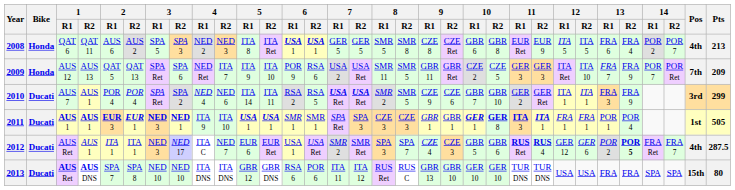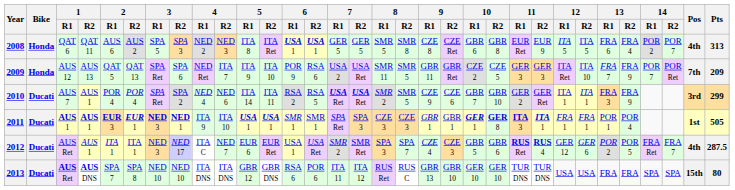 <table class="wikitable" style="text-align:center; font-size:90%">
 <tr>
 <th valign="middle" rowspan=2>Year</th>
 <th valign="middle" rowspan=2>Bike</th>
 <th colspan=2>1</th>
 <th colspan=2>2</th>
 <th colspan=2>3</th>
 <th colspan=2>4</th>
 <th colspan=2>5</th>
 <th colspan=2>6</th>
 <th colspan=2>7</th>
 <th colspan=2>8</th>
 <th colspan=2>9</th>
 <th colspan=2>10</th>
 <th colspan=2>11</th>
 <th colspan=2>12</th>
 <th colspan=2>13</th>
 <th colspan=2>14</th>
 <th rowspan=2>Pos</th>
 <th rowspan=2>Pts</th>
 </tr>
 <tr>
 <th>R1</th>
 <th>R2</th>
 <th>R1</th>
 <th>R2</th>
 <th>R1</th>
 <th>R2</th>
 <th>R1</th>
 <th>R2</th>
 <th>R1</th>
 <th>R2</th>
 <th>R1</th>
 <th>R2</th>
 <th>R1</th>
 <th>R2</th>
 <th>R1</th>
 <th>R2</th>
 <th>R1</th>
 <th>R2</th>
 <th>R1</th>
 <th>R2</th>
 <th>R1</th>
 <th>R2</th>
 <th>R1</th>
 <th>R2</th>
 <th>R1</th>
 <th>R2</th>
 <th>R1</th>
 <th>R2</th>
 </tr>
 <tr>
 <th><a href='#'>2008</a></th>
 <th><a href='#'>Honda</a></th>
 <td style="background:#dfffdf;"><a href='#'>QAT</a><br><small>6</small></td>
 <td style="background:#dfffdf;"><a href='#'>QAT</a><br><small>11</small></td>
 <td style="background:#dfffdf;"><a href='#'>AUS</a><br><small>6</small></td>
 <td style="background:#dfdfdf;"><a href='#'>AUS</a><br><small>2</small></td>
 <td style="background:#dfffdf;"><a href='#'>SPA</a><br><small>5</small></td>
 <td style="background:#ffdf9f;"><em><a href='#'>SPA</a></em><br><small>3</small></td>
 <td style="background:#dfdfdf;"><a href='#'>NED</a><br><small>2</small></td>
 <td style="background:#ffdf9f;"><a href='#'>NED</a><br><small>3</small></td>
 <td style="background:#dfffdf;"><a href='#'>ITA</a><br><small>8</small></td>
 <td style="background:#efcfff;"><a href='#'>ITA</a><br><small>Ret</small></td>
 <td style="background:#ffffbf;"><strong><em><a href='#'>USA</a></em></strong><br><small>1</small></td>
 <td style="background:#ffffbf;"><strong><em><a href='#'>USA</a></em></strong><br><small>1</small></td>
 <td style="background:#dfffdf;"><a href='#'>GER</a><br><small>5</small></td>
 <td style="background:#dfffdf;"><a href='#'>GER</a><br><small>5</small></td>
 <td style="background:#dfffdf;"><a href='#'>SMR</a><br><small>5</small></td>
 <td style="background:#dfffdf;"><a href='#'>SMR</a><br><small>8</small></td>
 <td style="background:#dfffdf;"><a href='#'>CZE</a><br><small>8</small></td>
 <td style="background:#efcfff;"><a href='#'>CZE</a><br><small>Ret</small></td>
 <td style="background:#dfffdf;"><a href='#'>GBR</a><br><small>6</small></td>
 <td style="background:#dfffdf;"><a href='#'>GBR</a><br><small>8</small></td>
 <td style="background:#efcfff;"><a href='#'>EUR</a><br><small>Ret</small></td>
 <td style="background:#dfffdf;"><a href='#'>EUR</a><br><small>9</small></td>
 <td style="background:#dfffdf;"><em><a href='#'>ITA</a></em><br><small>5</small></td>
 <td style="background:#dfffdf;"><a href='#'>ITA</a><br><small>5</small></td>
 <td style="background:#dfffdf;"><a href='#'>FRA</a><br><small>6</small></td>
 <td style="background:#dfffdf;"><a href='#'>FRA</a><br><small>4</small></td>
 <td style="background:#dfdfdf;"><a href='#'>POR</a><br><small>2</small></td>
 <td style="background:#dfffdf;"><a href='#'>POR</a><br><small>7</small></td>
 <th>4th</th>
-<th>213</th>
+<th>313</th>
 </tr>
 <tr>
 <th><a href='#'>2009</a></th>
 <th><a href='#'>Honda</a></th>
 <td style="background:#dfffdf;"><a href='#'>AUS</a><br><small>12</small></td>
 <td style="background:#dfffdf;"><a href='#'>AUS</a><br><small>13</small></td>
 <td style="background:#dfffdf;"><a href='#'>QAT</a><br><small>5</small></td>
 <td style="background:#dfffdf;"><a href='#'>QAT</a><br><small>13</small></td>
 <td style="background:#efcfff;"><a href='#'>SPA</a><br><small>Ret</small></td>
 <td style="background:#dfffdf;"><a href='#'>SPA</a><br><small>6</small></td>
 <td style="background:#efcfff;"><a href='#'>NED</a><br><small>Ret</small></td>
 <td style="background:#dfffdf;"><a href='#'>ITA</a><br><small>7</small></td>
 <td style="background:#dfffdf;"><a href='#'>ITA</a><br><small>9</small></td>
 <td style="background:#dfffdf;"><a href='#'>ITA</a><br><small>10</small></td>
 <td style="background:#DFFFDF;"><a href='#'>POR</a><br><small>9</small></td>
 <td style="background:#dfffdf;"><a href='#'>RSA</a><br><small>6</small></td>
 <td style="background:#dfdfdf;"><a href='#'>USA</a><br><small>2</small></td>
 <td style="background:#efcfff;"><a href='#'>USA</a><br><small>Ret</small></td>
 <td style="background:#dfffdf;"><a href='#'>SMR</a><br><small>11</small></td>
 <td style="background:#dfffdf;"><a href='#'>SMR</a><br><small>5</small></td>
 <td style="background:#dfffdf;"><a href='#'>GBR</a><br><small>11</small></td>
 <td style="background:#efcfff;"><a href='#'>GBR</a><br><small>Ret</small></td>
 <td style="background:#dfdfdf;"><a href='#'>CZE</a><br><small>2</small></td>
 <td style="background:#dfffdf;"><a href='#'>CZE</a><br><small>5</small></td>
 <td style="background:#ffdf9f;"><a href='#'>GER</a><br><small>3</small></td>
 <td style="background:#ffdf9f;"><a href='#'>GER</a><br><small>3</small></td>
 <td style="background:#efcfff;"><a href='#'>ITA</a><br><small>Ret</small></td>
 <td style="background:#dfffdf;"><a href='#'>ITA</a><br><small>10</small></td>
 <td style="background:#dfffdf;"><em><a href='#'>FRA</a></em><br><small>7</small></td>
 <td style="background:#dfffdf;"><a href='#'>FRA</a><br><small>9</small></td>
 <td style="background:#dfffdf;"><a href='#'>POR</a><br><small>7</small></td>
 <td style="background:#efcfff;"><a href='#'>POR</a><br><small>Ret</small></td>
 <th>7th</th>
 <th>209</th>
 </tr>
 <tr>
 <th><a href='#'>2010</a></th>
 <th><a href='#'>Ducati</a></th>
 <td style="background:#dfffdf;"><a href='#'>AUS</a><br><small>7</small></td>
 <td style="background:#ffffbf;"><a href='#'>AUS</a><br><small>1</small></td>
 <td style="background:#dfffdf;"><a href='#'>POR</a><br><small>4</small></td>
 <td style="background:#dfffdf;"><em><a href='#'>POR</a></em><br><small>4</small></td>
 <td style="background:#efcfff;"><em><a href='#'>SPA</a></em><br><small>Ret</small></td>
 <td style="background:#dfdfdf;"><a href='#'>SPA</a><br><small>2</small></td>
 <td style="background:#dfffdf;"><em><a href='#'>NED</a></em><br><small>4</small></td>
 <td style="background:#dfffdf;"><a href='#'>NED</a><br><small>6</small></td>
 <td style="background:#dfffdf;"><a href='#'>ITA</a><br><small>14</small></td>
 <td style="background:#dfffdf;"><a href='#'>ITA</a><br><small>11</small></td>
 <td style="background:#dfdfdf;"><a href='#'>RSA</a><br><small>2</small></td>
 <td style="background:#dfffdf;"><a href='#'>RSA</a><br><small>5</small></td>
 <td style="background:#efcfff;"><strong><em><a href='#'>USA</a></em></strong><br><small>Ret</small></td>
 <td style="background:#efcfff;"><strong><em><a href='#'>USA</a></em></strong><br><small>Ret</small></td>
 <td style="background:#dfdfdf;"><em><a href='#'>SMR</a></em><br><small>2</small></td>
 <td style="background:#dfffdf;"><a href='#'>SMR</a><br><small>5</small></td>
 <td style="background:#dfffdf;"><a href='#'>CZE</a><br><small>9</small></td>
 <td style="background:#dfffdf;"><a href='#'>CZE</a><br><small>6</small></td>
 <td style="background:#dfffdf;"><a href='#'>GBR</a><br><small>7</small></td>
 <td style="background:#dfffdf;"><a href='#'>GBR</a><br><small>10</small></td>
 <td style="background:#dfdfdf;"><a href='#'>GER</a><br><small>2</small></td>
 <td style="background:#efcfff;"><a href='#'>GER</a><br><small>Ret</small></td>
 <td style="background:#ffffbf;"><a href='#'>ITA</a><br><small>1</small></td>
 <td style="background:#ffffbf;"><em><a href='#'>ITA</a></em><br><small>1</small></td>
 <td style="background:#ffdf9f;"><a href='#'>FRA</a><br><small>3</small></td>
 <td style="background:#dfffdf;"><a href='#'>FRA</a><br><small>9</small></td>
 <td></td>
 <td></td>
 <td style="background:#ffdf9f;"><strong>3rd</strong></td>
 <td style="background:#ffdf9f;"><strong>299</strong></td>
 </tr>
 <tr>
 <th><a href='#'>2011</a></th>
 <th><a href='#'>Ducati</a></th>
 <td style="background:#ffffbf;"><strong><a href='#'>AUS</a></strong><br><small>1</small></td>
 <td style="background:#ffffbf;"><strong><a href='#'>AUS</a></strong><br><small>1</small></td>
 <td style="background:#ffdf9f;"><strong><a href='#'>EUR</a></strong><br><small>3</small></td>
 <td style="background:#ffffbf;"><strong><em><a href='#'>EUR</a></em></strong><br><small>1</small></td>
 <td style="background:#ffdf9f;"><strong><a href='#'>NED</a></strong><br><small>3</small></td>
 <td style="background:#ffffbf;"><strong><a href='#'>NED</a></strong><br><small>1</small></td>
 <td style="background:#dfffdf;"><a href='#'>ITA</a><br><small>9</small></td>
 <td style="background:#dfffdf;"><a href='#'>ITA</a><br><small>10</small></td>
 <td style="background:#ffffbf;"><strong><em><a href='#'>USA</a></em></strong><br><small>1</small></td>
 <td style="background:#ffffbf;"><strong><em><a href='#'>USA</a></em></strong><br><small>1</small></td>
 <td style="background:#ffffbf;"><em><a href='#'>SMR</a></em><br><small>1</small></td>
 <td style="background:#ffffbf;"><a href='#'>SMR</a><br><small>1</small></td>
 <td style="background:#efcfff;"><em><a href='#'>SPA</a></em><br><small>Ret</small></td>
 <td style="background:#ffdf9f;"><a href='#'>SPA</a><br><small>3</small></td>
 <td style="background:#ffdf9f;"><a href='#'>CZE</a><br><small>3</small></td>
 <td style="background:#ffdf9f;"><a href='#'>CZE</a><br><small>3</small></td>
 <td style="background:#ffffbf;"><em> <a href='#'>GBR</a></em><br><small>1</small></td>
 <td style="background:#ffffbf;"><a href='#'>GBR</a><br><small>1</small></td>
 <td style="background:#ffffbf;"><strong><em><a href='#'>GER</a></em></strong><br><small>1</small></td>
 <td style="background:#dfffdf;"><strong><a href='#'>GER</a></strong><br><small>8</small></td>
 <td style="background:#ffdf9f;"><strong><a href='#'>ITA</a></strong><br><small>3</small></td>
 <td style="background:#ffffbf;"><strong><em><a href='#'>ITA</a></em></strong><br><small>1</small></td>
 <td style="background:#ffffbf;"><em><a href='#'>FRA</a></em><br><small>1</small></td>
 <td style="background:#ffffbf;"><em><a href='#'>FRA</a></em><br><small>1</small></td>
 <td style="background:#ffffbf;"><a href='#'>POR</a><br><small>1</small></td>
 <td style="background:#dfffdf;"><a href='#'>POR</a><br><small>4</small></td>
 <td></td>
 <td></td>
 <td style="background:#ffffbf;"><strong>1st</strong></td>
 <td style="background:#ffffbf;"><strong>505</strong></td>
 </tr>
 <tr>
 <th><a href='#'>2012</a></th>
 <th><a href='#'>Ducati</a></th>
 <td style="background:#efcfff;"><a href='#'>AUS</a><br><small>Ret</small></td>
 <td style="background:#ffffbf;"><em><a href='#'>AUS</a></em><br><small>1</small></td>
 <td style="background:#ffffbf;"><em><a href='#'>ITA</a></em><br><small>1</small></td>
 <td style="background:#ffffbf;"><a href='#'>ITA</a><br><small>1</small></td>
 <td style="background:#ffdf9f;"><a href='#'>NED</a><br><small>3</small></td>
 <td style="background:#CFCFFF;"><em><a href='#'>NED</a></em><br><small>17</small></td>
 <td style="background:#ffffff;"><a href='#'>ITA</a><br><small>C</small></td>
 <td style="background:#dfffdf;"><a href='#'>NED</a><br><small>7</small></td>
 <td style="background:#dfffdf;"><a href='#'>EUR</a><br><small>6</small></td>
 <td style="background:#efcfff;"><a href='#'>EUR</a><br><small>Ret</small></td>
 <td style="background:#ffffbf;"><a href='#'>USA</a><br><small>1</small></td>
 <td style="background:#efcfff;"><em><a href='#'>USA</a></em><br><small>Ret</small></td>
 <td style="background:#dfdfdf;"><em><a href='#'>SMR</a></em><br><small>2</small></td>
 <td style="background:#efcfff;"><a href='#'>SMR</a><br><small>Ret</small></td>
 <td style="background:#ffdf9f;"><a href='#'>SPA</a><br><small>3</small></td>
 <td style="background:#dfffdf;"><a href='#'>SPA</a><br><small>7</small></td>
 <td style="background:#dfffdf;"><em><a href='#'>CZE</a></em><br><small>4</small></td>
 <td style="background:#ffdf9f;"><a href='#'>CZE</a><br><small>3</small></td>
 <td style="background:#dfffdf;"><a href='#'>GBR</a><br><small>5</small></td>
 <td style="background:#dfffdf;"><a href='#'>GBR</a><br><small>6</small></td>
 <td style="background:#efcfff;"><strong><a href='#'>RUS</a></strong><br><small>Ret</small></td>
 <td style="background:#dfffdf;"><strong><a href='#'>RUS</a></strong><br><small>4</small></td>
 <td style="background:#dfffdf;"><a href='#'>GER</a><br><small>12</small></td>
 <td style="background:#dfffdf;"><em><a href='#'>GER</a></em><br><small>6</small></td>
 <td style="background:#dfdfdf;"><em><a href='#'>POR</a></em><br><small>2</small></td>
-<td style="background:#dfffdf;"><strong><a href='#'>POR</a><br><small>5</small></strong></td>
+<td style="background:#dfffdf;"><a href='#'>POR</a><br><small>5</small></td>
 <td style="background:#efcfff;"><a href='#'>FRA</a><br><small>Ret</small></td>
 <td style="background:#dfffdf;"><a href='#'>FRA</a><br><small>7</small></td>
 <th>4th</th>
 <th>287.5</th>
 </tr>
 <tr>
 <th><a href='#'>2013</a></th>
 <th><a href='#'>Ducati</a></th>
 <td style="background:#EFCFFF;"><strong><a href='#'>AUS</a></strong><br><small>Ret</small></td>
 <td style="background:#FFFFFF;"><strong><a href='#'>AUS</a></strong><br><small>DNS</small></td>
 <td style="background:#DFFFDF;"><a href='#'>SPA</a><br><small>7</small></td>
 <td style="background:#DFFFDF;"><a href='#'>SPA</a><br><small>8</small></td>
 <td style="background:#DFFFDF;"><a href='#'>NED</a><br><small>10</small></td>
 <td style="background:#DFFFDF;"><a href='#'>NED</a><br><small>10</small></td>
 <td style="background:#FFFFFF;"><a href='#'>ITA</a><br><small>DNS</small></td>
 <td style="background:#FFFFFF;"><a href='#'>ITA</a><br><small>DNS</small></td>
 <td style="background:#DFFFDF;"><a href='#'>GBR</a><br><small>12</small></td>
 <td style="background:#FFFFFF;"><a href='#'>GBR</a><br><small>DNS</small></td>
 <td style="background:#dfffdf;"><a href='#'>RSA</a><br><small>6</small></td>
 <td style="background:#DFFFDF;"><a href='#'>POR</a><br><small>6</small></td>
 <td style="background:#DFFFDF;"><a href='#'>ITA</a><br><small>11</small></td>
 <td style="background:#DFFFDF;"><a href='#'>ITA</a><br><small>12</small></td>
 <td style="background:#EFCFFF;"><a href='#'>RUS</a><br><small>Ret</small></td>
 <td style="background:#FFFFFF;"><a href='#'>RUS</a><br><small>C</small></td>
 <td style="background:#DFFFDF;"><a href='#'>GBR</a><br><small>13</small></td>
 <td style="background:#DFFFDF;"><a href='#'>GBR</a><br><small>10</small></td>
 <td style="background:#DFFFDF;"><a href='#'>GER</a><br><small>10</small></td>
 <td style="background:#DFFFDF;"><a href='#'>GER</a><br><small>10</small></td>
 <td style="background:#FFFFFF;"><a href='#'>TUR</a><br><small>DNS</small></td>
 <td style="background:#FFFFFF;"><a href='#'>TUR</a><br><small>DNS</small></td>
 <td><a href='#'>USA</a><br><small></small></td>
 <td><a href='#'>USA</a><br><small></small></td>
 <td><a href='#'>FRA</a><br><small></small></td>
 <td><a href='#'>FRA</a><br><small></small></td>
 <td><a href='#'>SPA</a><br><small></small></td>
 <td><a href='#'>SPA</a><br><small></small></td>
 <th>15th</th>
 <th>80</th>
 </tr>
 </table>
